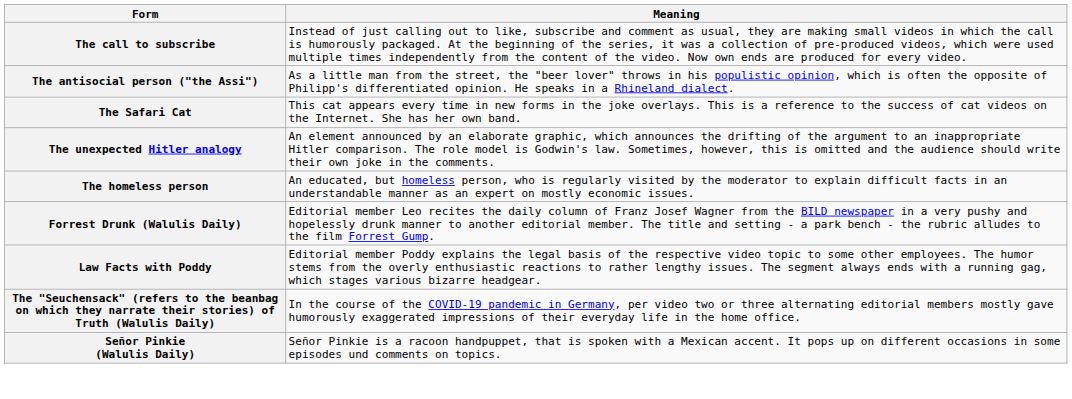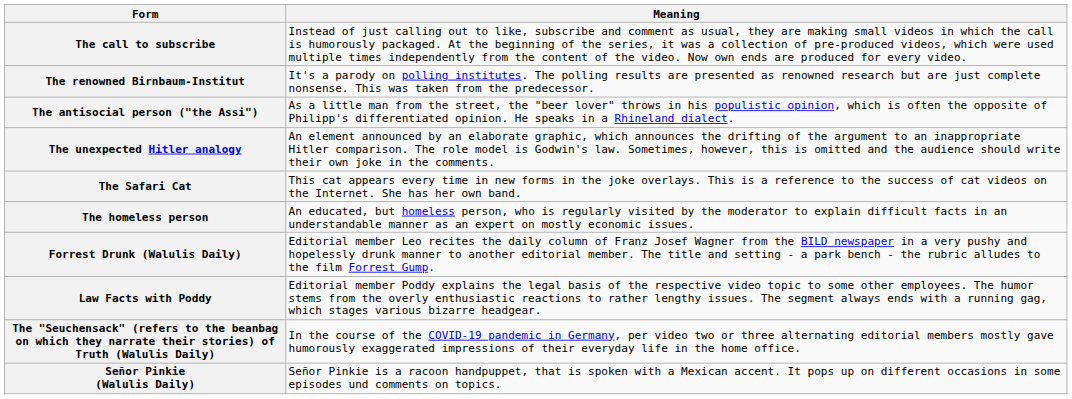 <table class="wikitable">
 <tr>
 <th>Form</th>
 <th>Meaning</th>
 </tr>
 <tr>
 <th>The call to subscribe</th>
 <td>Instead of just calling out to like, subscribe and comment as usual, they are making small videos in which the call is humorously packaged. At the beginning of the series, it was a collection of pre-produced videos, which were used multiple times independently from the content of the video. Now own ends are produced for every video.</td>
 </tr>
 <tr>
+<th>The renowned Birnbaum-Institut</th>
+<td>It's a parody on <a href='#'>polling institutes</a>. The polling results are presented as renowned research but are just complete nonsense. This was taken from the predecessor.</td>
+</tr>
+<tr>
 <th>The antisocial person ("the Assi")</th>
 <td>As a little man from the street, the "beer lover" throws in his <a href='#'>populistic opinion</a>, which is often the opposite of Philipp's differentiated opinion. He speaks in a <a href='#'>Rhineland dialect</a>.</td>
 </tr>
 <tr>
+<th>The unexpected <a href='#'>Hitler analogy</a></th>
+<td>An element announced by an elaborate graphic, which announces the drifting of the argument to an inappropriate Hitler comparison. The role model is Godwin's law. Sometimes, however, this is omitted and the audience should write their own joke in the comments.</td>
+</tr>
+<tr>
 <th>The Safari Cat</th>
 <td>This cat appears every time in new forms in the joke overlays. This is a reference to the success of cat videos on the Internet. She has her own band.</td>
-</tr>
-<tr>
-<th>The unexpected <a href='#'>Hitler analogy</a></th>
-<td>An element announced by an elaborate graphic, which announces the drifting of the argument to an inappropriate Hitler comparison. The role model is Godwin's law. Sometimes, however, this is omitted and the audience should write their own joke in the comments.</td>
 </tr>
 <tr>
 <th>The homeless person</th>
 <td>An educated, but <a href='#'>homeless</a> person, who is regularly visited by the moderator to explain difficult facts in an understandable manner as an expert on mostly economic issues.</td>
 </tr>
 <tr>
 <th>Forrest Drunk (Walulis Daily)</th>
 <td>Editorial member Leo recites the daily column of Franz Josef Wagner from the <a href='#'>BILD newspaper</a> in a very pushy and hopelessly drunk manner to another editorial member. The title and setting - a park bench - the rubric alludes to the film <a href='#'>Forrest Gump</a>.</td>
 </tr>
 <tr>
 <th>Law Facts with Poddy</th>
 <td>Editorial member Poddy explains the legal basis of the respective video topic to some other employees. The humor stems from the overly enthusiastic reactions to rather lengthy issues. The segment always ends with a running gag, which stages various bizarre headgear.</td>
 </tr>
 <tr>
 <th>The "Seuchensack" (refers to the beanbag on which they narrate their stories) of Truth (Walulis Daily)</th>
 <td>In the course of the <a href='#'>COVID-19 pandemic in Germany</a>, per video two or three alternating editorial members mostly gave humorously exaggerated impressions of their everyday life in the home office.</td>
 </tr>
 <tr>
 <th>Señor Pinkie<br>(Walulis Daily)</th>
 <td>Señor Pinkie is a racoon handpuppet, that is spoken with a Mexican accent. It pops up on different occasions in some episodes und comments on topics.</td>
 </tr>
 </table>
